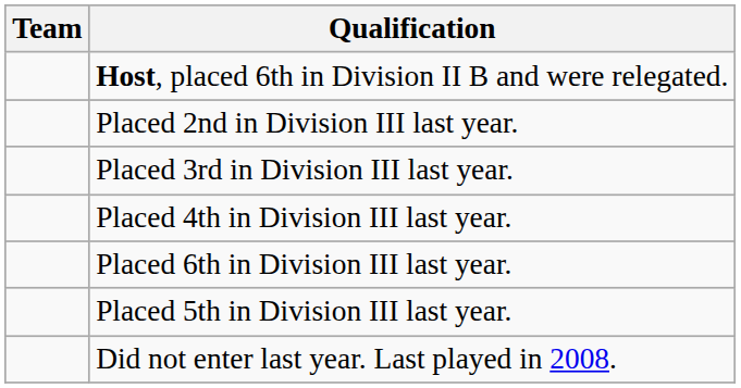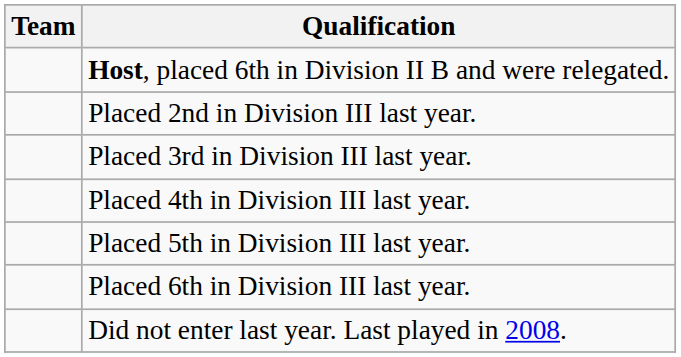 <table class="wikitable">
 <tr>
 <th>Team</th>
 <th>Qualification</th>
 </tr>
 <tr>
 <td></td>
 <td><strong>Host</strong>, placed 6th in Division II B and were relegated.</td>
 </tr>
 <tr>
 <td></td>
 <td>Placed 2nd in Division III last year.</td>
 </tr>
 <tr>
 <td></td>
 <td>Placed 3rd in Division III last year.</td>
 </tr>
 <tr>
 <td></td>
 <td>Placed 4th in Division III last year.</td>
 </tr>
 <tr>
 <td></td>
-<td>Placed 6th in Division III last year.</td>
+<td>Placed 5th in Division III last year.</td>
 </tr>
 <tr>
 <td></td>
-<td>Placed 5th in Division III last year.</td>
+<td>Placed 6th in Division III last year.</td>
 </tr>
 <tr>
 <td></td>
 <td>Did not enter last year. Last played in <a href='#'>2008</a>.</td>
 </tr>
 </table>
